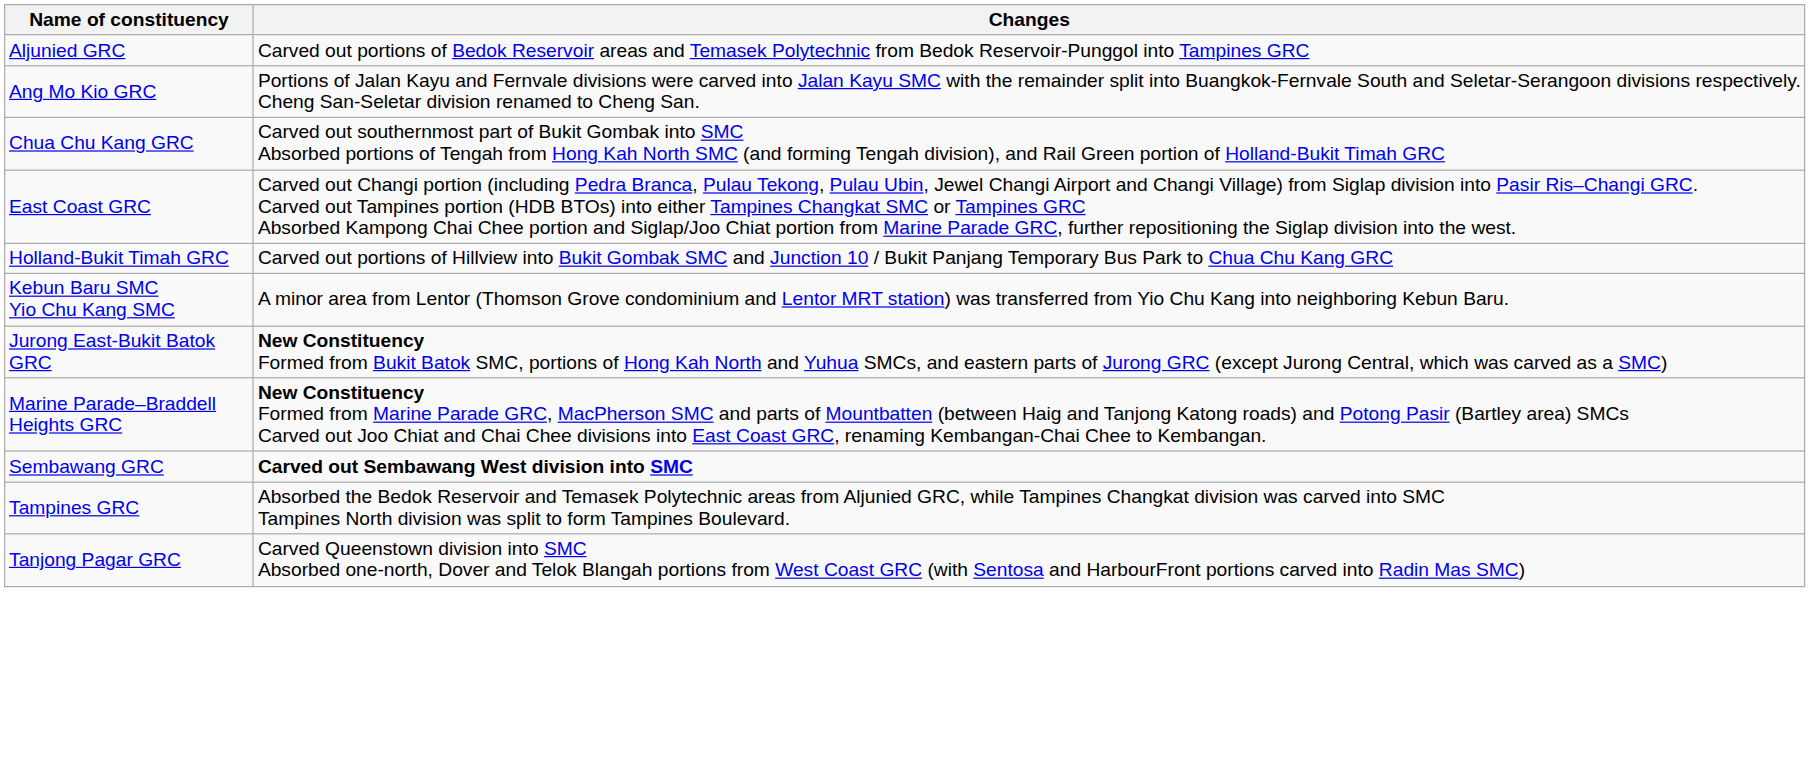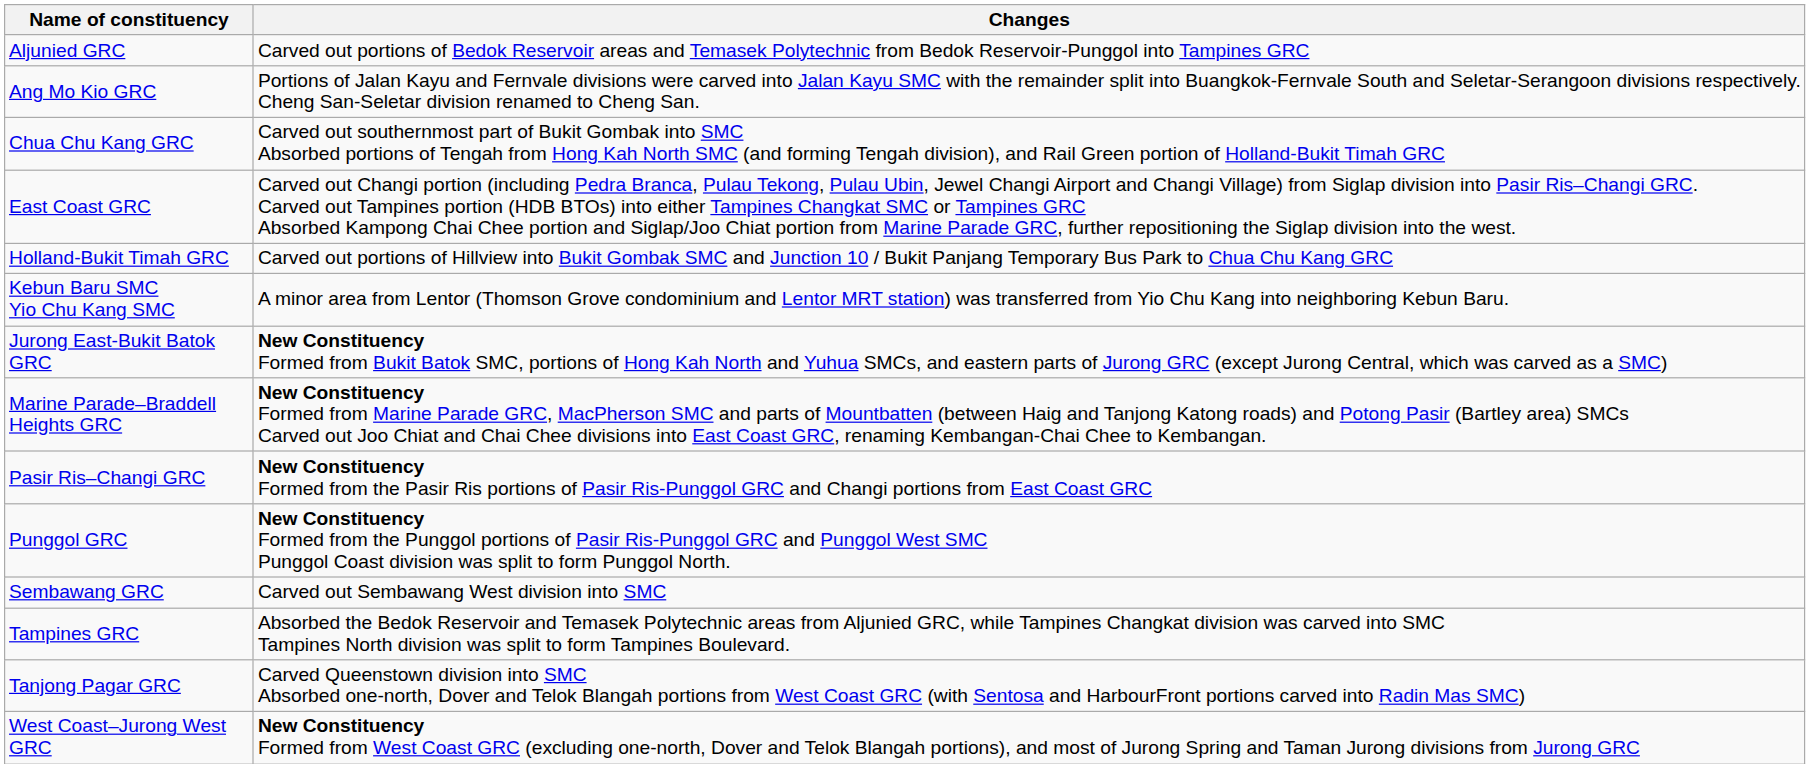 <table class="wikitable">
 <tr>
 <th style="width:200px;">Name of constituency</th>
 <th>Changes</th>
 </tr>
 <tr>
 <td><a href='#'>Aljunied GRC</a></td>
 <td>Carved out portions of <a href='#'>Bedok Reservoir</a> areas and <a href='#'>Temasek Polytechnic</a> from Bedok Reservoir-Punggol into <a href='#'>Tampines GRC</a></td>
 </tr>
 <tr>
 <td><a href='#'>Ang Mo Kio GRC</a></td>
 <td>Portions of Jalan Kayu and Fernvale divisions were carved into <a href='#'>Jalan Kayu SMC</a> with the remainder split into Buangkok-Fernvale South and Seletar-Serangoon divisions respectively.<br>Cheng San-Seletar division renamed to Cheng San.</td>
 </tr>
 <tr>
 <td><a href='#'>Chua Chu Kang GRC</a></td>
 <td>Carved out southernmost part of Bukit Gombak into <a href='#'>SMC</a><br>Absorbed portions of Tengah from <a href='#'>Hong Kah North SMC</a> (and forming Tengah division), and Rail Green portion of <a href='#'>Holland-Bukit Timah GRC</a></td>
 </tr>
 <tr>
 <td><a href='#'>East Coast GRC</a></td>
 <td>Carved out Changi portion (including <a href='#'>Pedra Branca</a>, <a href='#'>Pulau Tekong</a>, <a href='#'>Pulau Ubin</a>, Jewel Changi Airport and Changi Village) from Siglap division into <a href='#'>Pasir Ris–Changi GRC</a>.<br>Carved out Tampines portion (HDB BTOs) into either <a href='#'>Tampines Changkat SMC</a> or <a href='#'>Tampines GRC</a><br>Absorbed Kampong Chai Chee portion and Siglap/Joo Chiat portion from <a href='#'>Marine Parade GRC</a>, further repositioning the Siglap division into the west.</td>
 </tr>
 <tr>
 <td><a href='#'>Holland-Bukit Timah GRC</a></td>
 <td>Carved out portions of Hillview into <a href='#'>Bukit Gombak SMC</a> and <a href='#'>Junction 10</a> / Bukit Panjang Temporary Bus Park to <a href='#'>Chua Chu Kang GRC</a></td>
 </tr>
 <tr>
 <td><a href='#'>Kebun Baru SMC</a><br><a href='#'>Yio Chu Kang SMC</a></td>
 <td>A minor area from Lentor (Thomson Grove condominium and <a href='#'>Lentor MRT station</a>) was transferred from Yio Chu Kang into neighboring Kebun Baru.</td>
 </tr>
 <tr>
 <td><a href='#'>Jurong East-Bukit Batok GRC</a></td>
 <td><strong>New Constituency</strong><br> Formed from <a href='#'>Bukit Batok</a> SMC, portions of <a href='#'>Hong Kah North</a> and <a href='#'>Yuhua</a> SMCs, and eastern parts of <a href='#'>Jurong GRC</a> (except Jurong Central, which was carved as a <a href='#'>SMC</a>)</td>
 </tr>
 <tr>
 <td><a href='#'>Marine Parade–Braddell Heights GRC</a></td>
 <td><strong>New Constituency</strong><br>Formed from <a href='#'>Marine Parade GRC</a>, <a href='#'>MacPherson SMC</a> and parts of <a href='#'>Mountbatten</a> (between Haig and Tanjong Katong roads) and <a href='#'>Potong Pasir</a> (Bartley area) SMCs<br>Carved out Joo Chiat and Chai Chee divisions into <a href='#'>East Coast GRC</a>, renaming Kembangan-Chai Chee to Kembangan.</td>
 </tr>
 <tr>
+<td><a href='#'>Pasir Ris–Changi GRC</a></td>
+<td><strong>New Constituency</strong><br>Formed from the Pasir Ris portions of <a href='#'>Pasir Ris-Punggol GRC</a> and Changi portions from <a href='#'>East Coast GRC</a><br></td>
+</tr>
+<tr>
+<td><a href='#'>Punggol GRC</a></td>
+<td><strong>New Constituency</strong><br>Formed from the Punggol portions of <a href='#'>Pasir Ris-Punggol GRC</a> and <a href='#'>Punggol West SMC</a><br>Punggol Coast division was split to form Punggol North.</td>
+</tr>
+<tr>
 <td><a href='#'>Sembawang GRC</a></td>
-<td><strong>Carved out Sembawang West division into <a href='#'>SMC</a><br></strong></td>
+<td>Carved out Sembawang West division into <a href='#'>SMC</a><br></td>
 </tr>
 <tr>
 <td><a href='#'>Tampines GRC</a></td>
 <td>Absorbed the Bedok Reservoir and Temasek Polytechnic areas from Aljunied GRC, while Tampines Changkat division was carved into SMC<br>Tampines North division was split to form Tampines Boulevard.</td>
 </tr>
 <tr>
 <td><a href='#'>Tanjong Pagar GRC</a></td>
 <td>Carved Queenstown division into <a href='#'>SMC</a><br>Absorbed one-north, Dover and Telok Blangah portions from <a href='#'>West Coast GRC</a> (with <a href='#'>Sentosa</a> and HarbourFront portions carved into <a href='#'>Radin Mas SMC</a>)</td>
 </tr>
+<tr>
+<td><a href='#'>West Coast–Jurong West GRC</a></td>
+<td><strong>New Constituency</strong><br>Formed from <a href='#'>West Coast GRC</a> (excluding one-north, Dover and Telok Blangah portions), and most of Jurong Spring and Taman Jurong divisions from <a href='#'>Jurong GRC</a><br></td>
+</tr>
 </table>
